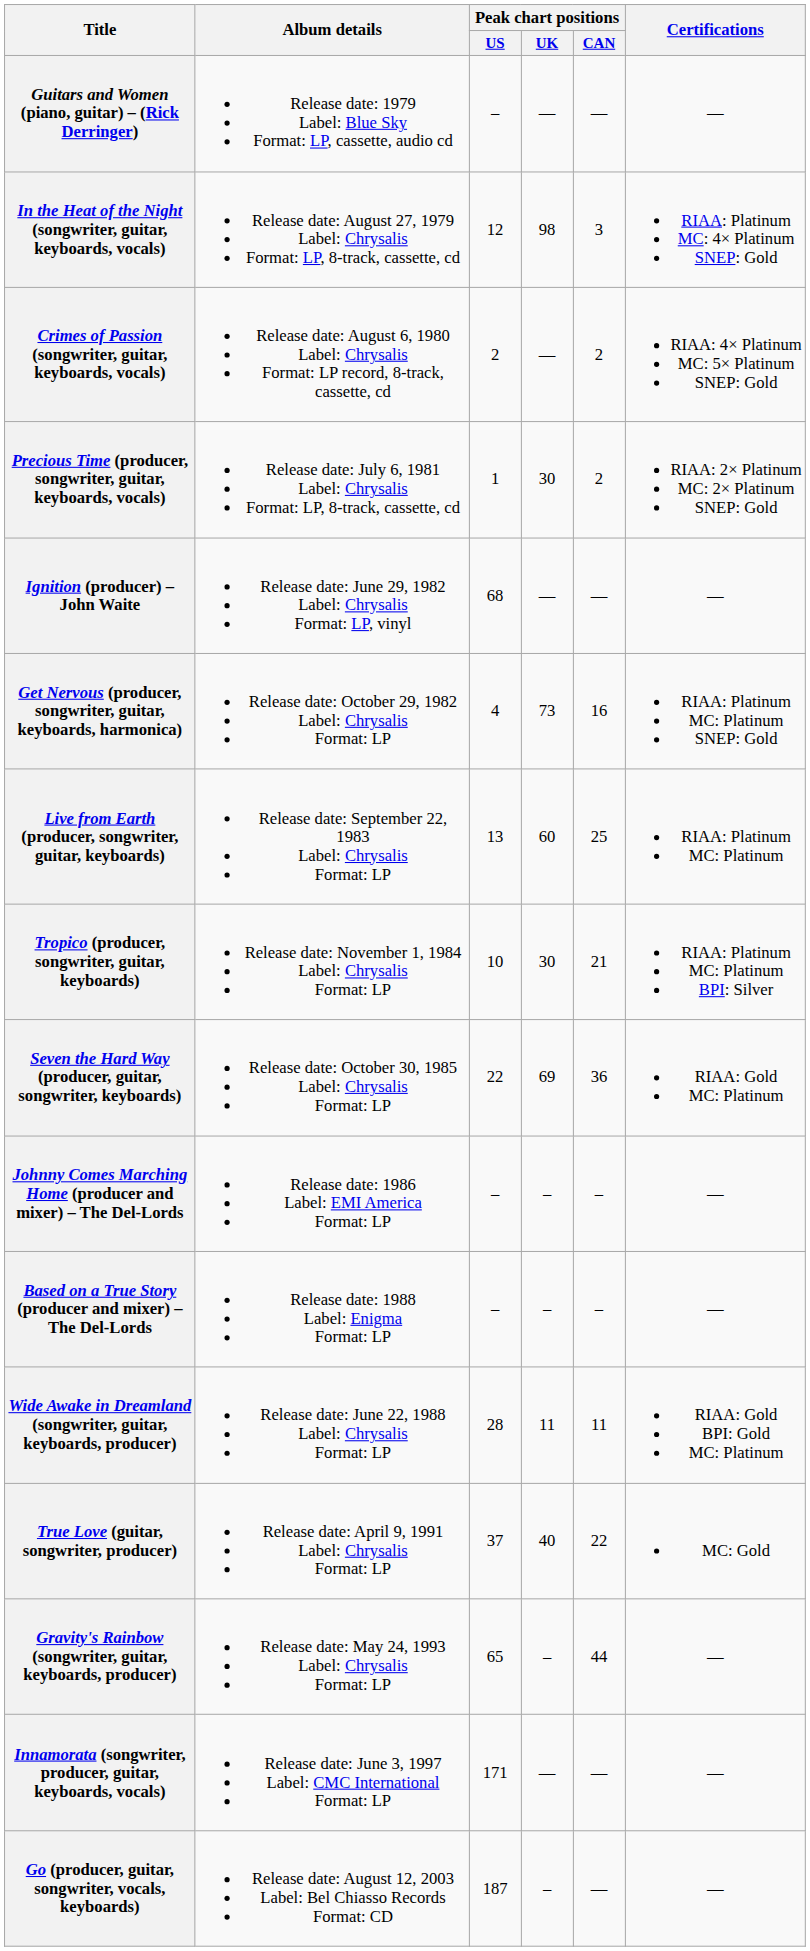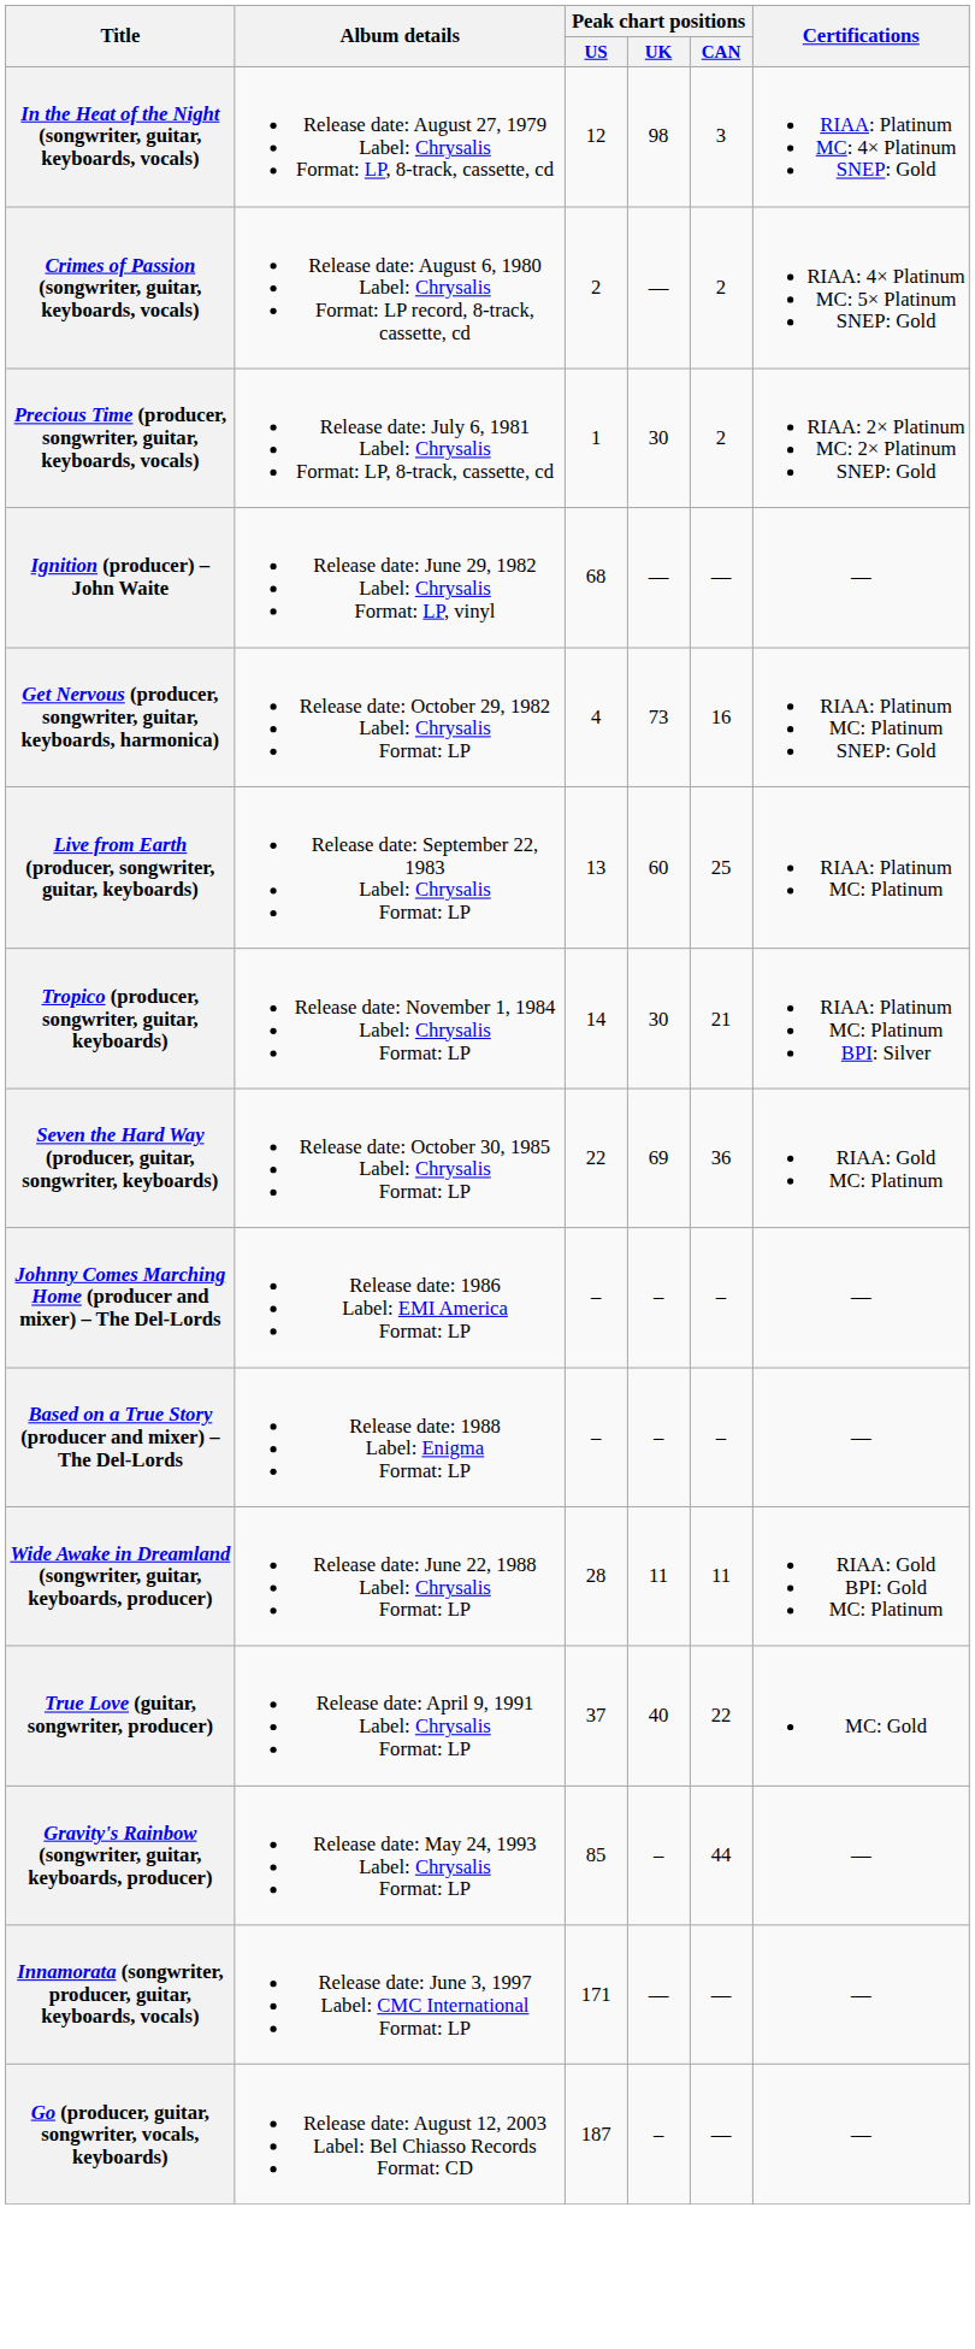 <table class="wikitable plainrowheaders" style="text-align:center;">
 <tr>
 <th scope="col" rowspan="2" style="width:11em;">Title</th>
 <th scope="col" rowspan="2" style="width:16em;">Album details</th>
 <th scope="col" colspan="3">Peak chart positions</th>
 <th scope="col" rowspan="2"><a href='#'>Certifications</a></th>
 </tr>
 <tr>
 <th scope="col" style="width:3em;font-size:90%;"><a href='#'>US</a><br></th>
 <th scope="col" style="width:3em;font-size:90%;"><a href='#'>UK</a><br></th>
 <th scope="col" style="width:3em;font-size:90%;"><a href='#'>CAN</a></th>
-</tr>
-<tr>
-<th scope="row"><em>Guitars and Women</em> (piano, guitar) – (<a href='#'>Rick Derringer</a>)</th>
-<td><br><ul><li>Release date: 1979</li><li>Label: <a href='#'>Blue Sky</a></li><li>Format: <a href='#'>LP</a>, cassette, audio cd</li></ul></td>
-<td>–</td>
-<td>—</td>
-<td>—</td>
-<td>—</td>
 </tr>
 <tr>
 <th scope="row"><em><a href='#'>In the Heat of the Night</a></em> (songwriter, guitar, keyboards, vocals)</th>
 <td><br><ul><li>Release date: August 27, 1979</li><li>Label: <a href='#'>Chrysalis</a></li><li>Format: <a href='#'>LP</a>, 8-track, cassette, cd</li></ul></td>
 <td>12</td>
 <td>98</td>
 <td>3</td>
 <td><br><ul><li><a href='#'>RIAA</a>: Platinum</li><li><a href='#'>MC</a>: 4× Platinum</li><li><a href='#'>SNEP</a>: Gold</li></ul></td>
 </tr>
 <tr>
 <th scope="row"><em><a href='#'>Crimes of Passion</a></em> (songwriter, guitar, keyboards, vocals)</th>
 <td><br><ul><li>Release date: August 6, 1980</li><li>Label: <a href='#'>Chrysalis</a></li><li>Format: LP record, 8-track, cassette, cd</li></ul></td>
 <td>2</td>
 <td>—</td>
 <td>2</td>
 <td><br><ul><li>RIAA: 4× Platinum</li><li>MC: 5× Platinum</li><li>SNEP: Gold</li></ul></td>
 </tr>
 <tr>
 <th scope="row"><em><a href='#'>Precious Time</a></em> (producer, songwriter, guitar, keyboards, vocals)</th>
 <td><br><ul><li>Release date: July 6, 1981</li><li>Label: <a href='#'>Chrysalis</a></li><li>Format: LP, 8-track, cassette, cd</li></ul></td>
 <td>1</td>
 <td>30</td>
 <td>2</td>
 <td><br><ul><li>RIAA: 2× Platinum</li><li>MC: 2× Platinum</li><li>SNEP: Gold</li></ul></td>
 </tr>
 <tr>
 <th scope="row"><em><a href='#'>Ignition</a></em> (producer) – John Waite</th>
 <td><br><ul><li>Release date: June 29, 1982</li><li>Label: <a href='#'>Chrysalis</a></li><li>Format: <a href='#'>LP</a>, vinyl</li></ul></td>
 <td>68<br></td>
 <td>—</td>
 <td>—</td>
 <td>—</td>
 </tr>
 <tr>
 <th scope="row"><em><a href='#'>Get Nervous</a></em> (producer, songwriter, guitar, keyboards, harmonica)</th>
 <td><br><ul><li>Release date: October 29, 1982</li><li>Label: <a href='#'>Chrysalis</a></li><li>Format: LP</li></ul></td>
 <td>4</td>
 <td>73</td>
 <td>16</td>
 <td><br><ul><li>RIAA: Platinum</li><li>MC: Platinum</li><li>SNEP: Gold</li></ul></td>
 </tr>
 <tr>
 <th scope="row"><em><a href='#'>Live from Earth</a></em> (producer, songwriter, guitar, keyboards)</th>
 <td><br><ul><li>Release date: September 22, 1983</li><li>Label: <a href='#'>Chrysalis</a></li><li>Format: LP</li></ul></td>
 <td>13</td>
 <td>60</td>
 <td>25</td>
 <td><br><ul><li>RIAA: Platinum</li><li>MC: Platinum</li></ul></td>
 </tr>
 <tr>
 <th scope="row"><em><a href='#'>Tropico</a></em> (producer, songwriter, guitar, keyboards)</th>
 <td><br><ul><li>Release date: November 1, 1984</li><li>Label: <a href='#'>Chrysalis</a></li><li>Format: LP</li></ul></td>
-<td>10</td>
+<td>14</td>
 <td>30</td>
 <td>21</td>
 <td><br><ul><li>RIAA: Platinum</li><li>MC: Platinum</li><li><a href='#'>BPI</a>: Silver</li></ul></td>
 </tr>
 <tr>
 <th scope="row"><em><a href='#'>Seven the Hard Way</a></em> (producer, guitar, songwriter, keyboards)</th>
 <td><br><ul><li>Release date: October 30, 1985</li><li>Label: <a href='#'>Chrysalis</a></li><li>Format: LP</li></ul></td>
 <td>22</td>
 <td>69</td>
 <td>36</td>
 <td><br><ul><li>RIAA: Gold</li><li>MC: Platinum</li></ul></td>
 </tr>
 <tr>
 <th scope="row"><em><a href='#'>Johnny Comes Marching Home</a></em> (producer and mixer) – The Del-Lords</th>
 <td><br><ul><li>Release date: 1986</li><li>Label: <a href='#'>EMI America</a></li><li>Format: LP</li></ul></td>
 <td>–</td>
 <td>–</td>
 <td>–</td>
 <td>—</td>
 </tr>
 <tr>
 <th scope="row"><em><a href='#'>Based on a True Story</a></em> (producer and mixer) – The Del-Lords</th>
 <td><br><ul><li>Release date: 1988</li><li>Label: <a href='#'>Enigma</a></li><li>Format: LP</li></ul></td>
 <td>–</td>
 <td>–</td>
 <td>–</td>
 <td>—</td>
 </tr>
 <tr>
 <th scope="row"><em><a href='#'>Wide Awake in Dreamland</a></em> (songwriter, guitar, keyboards, producer)</th>
 <td><br><ul><li>Release date: June 22, 1988</li><li>Label: <a href='#'>Chrysalis</a></li><li>Format: LP</li></ul></td>
 <td>28</td>
 <td>11</td>
 <td>11</td>
 <td><br><ul><li>RIAA: Gold</li><li>BPI: Gold </li><li>MC: Platinum</li></ul></td>
 </tr>
 <tr>
 <th scope="row"><em><a href='#'>True Love</a></em> (guitar, songwriter, producer)</th>
 <td><br><ul><li>Release date: April 9, 1991</li><li>Label: <a href='#'>Chrysalis</a></li><li>Format: LP</li></ul></td>
 <td>37</td>
 <td>40</td>
 <td>22</td>
 <td><br><ul><li>MC: Gold</li></ul></td>
 </tr>
 <tr>
 <th scope="row"><em><a href='#'>Gravity's Rainbow</a></em> (songwriter, guitar, keyboards, producer)</th>
 <td><br><ul><li>Release date: May 24, 1993</li><li>Label: <a href='#'>Chrysalis</a></li><li>Format: LP</li></ul></td>
-<td>65</td>
+<td>85</td>
 <td>–</td>
 <td>44</td>
 <td>—</td>
 </tr>
 <tr>
 <th scope="row"><em><a href='#'>Innamorata</a></em> (songwriter, producer, guitar, keyboards, vocals)</th>
 <td><br><ul><li>Release date: June 3, 1997</li><li>Label: <a href='#'>CMC International</a></li><li>Format: LP</li></ul></td>
 <td>171</td>
 <td>—</td>
 <td>—</td>
 <td>—</td>
 </tr>
 <tr>
 <th scope="row"><em><a href='#'>Go</a></em> (producer, guitar, songwriter, vocals, keyboards)</th>
 <td><br><ul><li>Release date: August 12, 2003</li><li>Label: Bel Chiasso Records</li><li>Format: CD</li></ul></td>
 <td>187</td>
 <td>–</td>
 <td>—</td>
 <td>—</td>
 </tr>
 </table>
